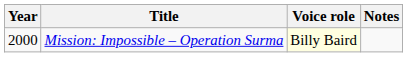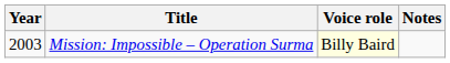 <table class="wikitable">
 <tr>
 <th>Year</th>
 <th>Title</th>
 <th>Voice role</th>
 <th>Notes</th>
 </tr>
 <tr>
-<td>2000</td>
+<td>2003</td>
 <td><em><a href='#'>Mission: Impossible – Operation Surma</a></em></td>
 <td style="background: lightyellow;">Billy Baird</td>
 <td></td>
 </tr>
 </table>
